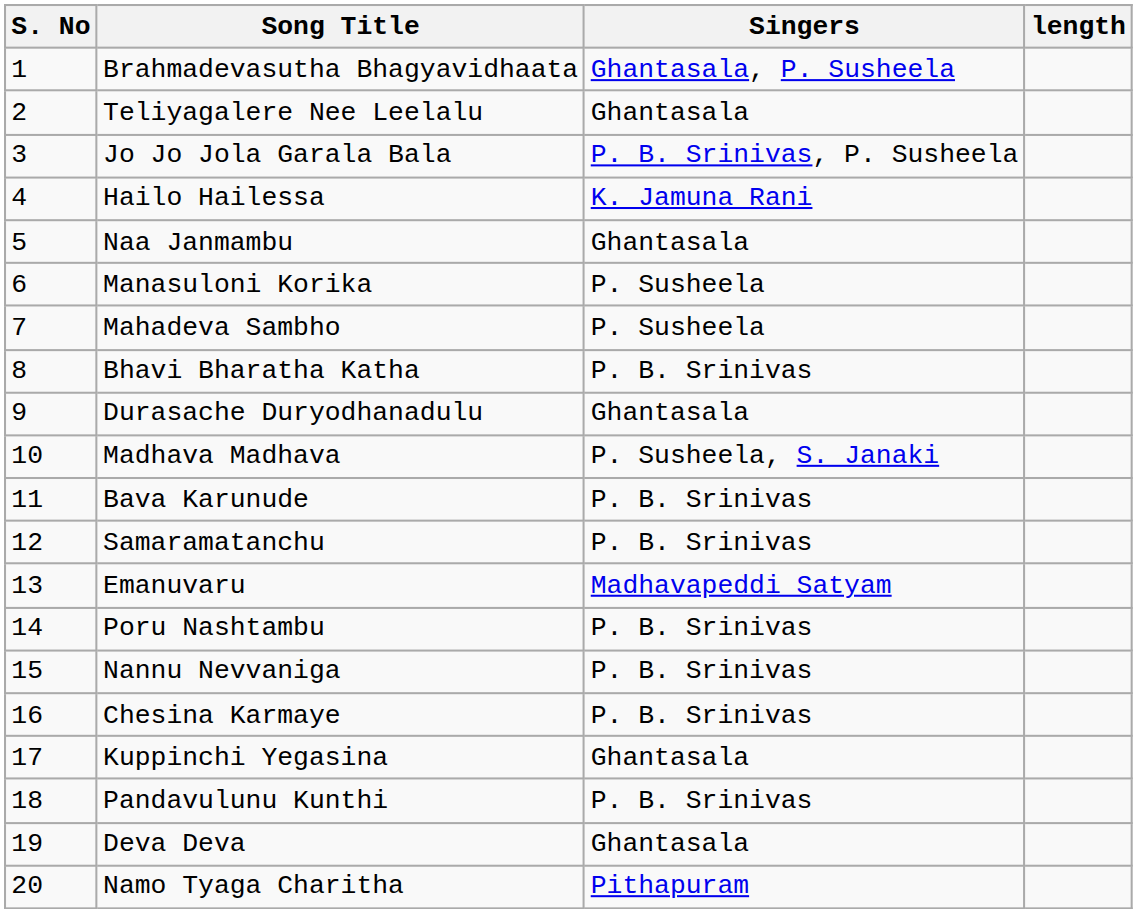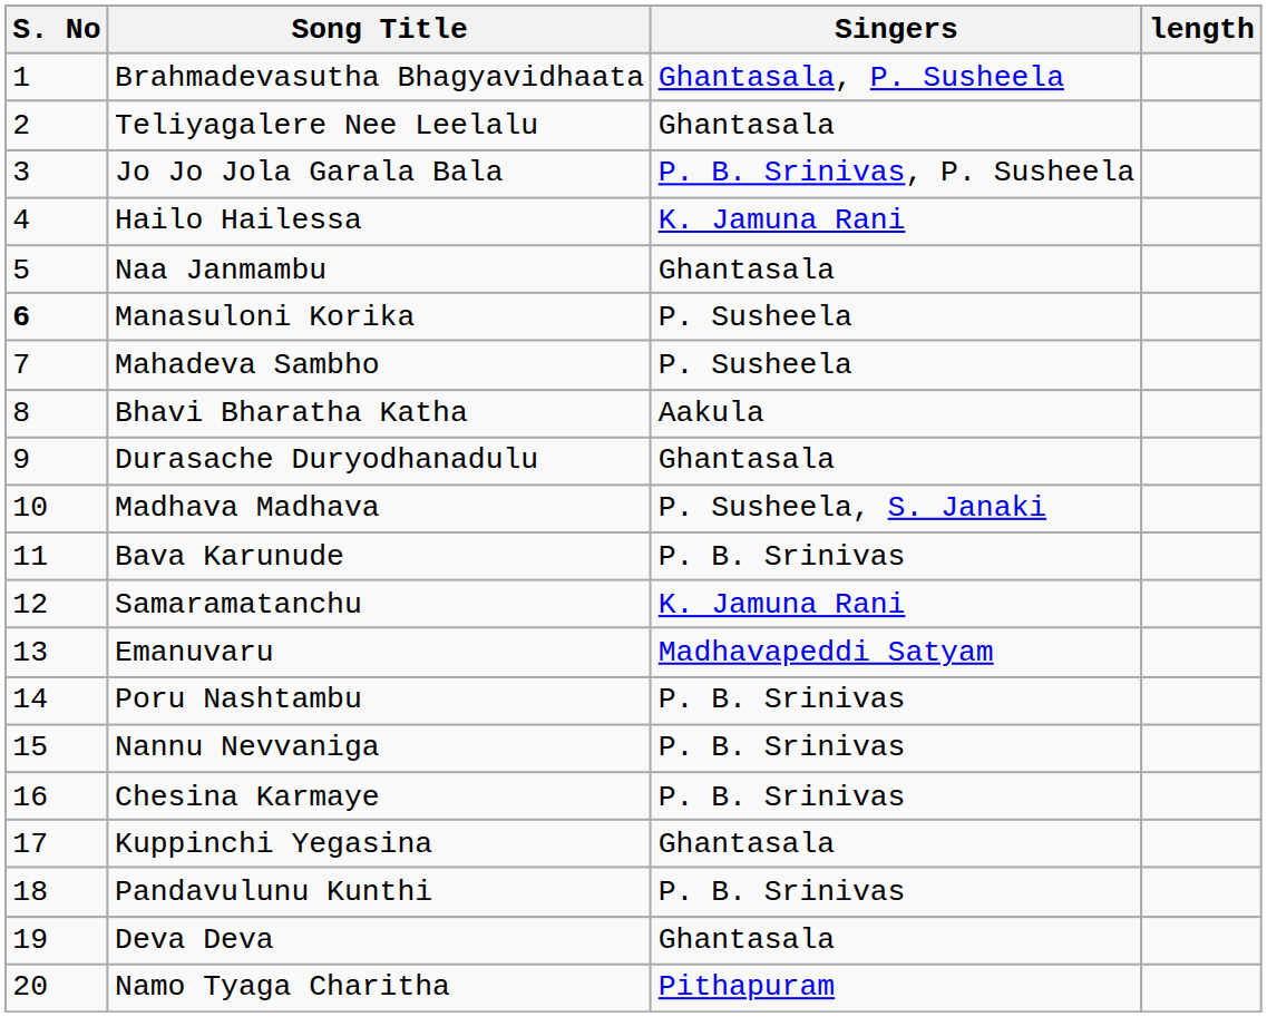 <table class="wikitable">
 <tr>
 <th>S. No</th>
 <th>Song Title</th>
 <th>Singers</th>
 <th>length</th>
 </tr>
 <tr>
 <td>1</td>
 <td>Brahmadevasutha Bhagyavidhaata</td>
 <td><a href='#'>Ghantasala</a>, <a href='#'>P. Susheela</a></td>
 <td></td>
 </tr>
 <tr>
 <td>2</td>
 <td>Teliyagalere Nee Leelalu</td>
 <td>Ghantasala</td>
 <td></td>
 </tr>
 <tr>
 <td>3</td>
 <td>Jo Jo Jola Garala Bala</td>
 <td><a href='#'>P. B. Srinivas</a>, P. Susheela</td>
 <td></td>
 </tr>
 <tr>
 <td>4</td>
 <td>Hailo Hailessa</td>
 <td><a href='#'>K. Jamuna Rani</a></td>
 <td></td>
 </tr>
 <tr>
 <td>5</td>
 <td>Naa Janmambu</td>
 <td>Ghantasala</td>
 <td></td>
 </tr>
 <tr>
-<td>6</td>
+<td><strong>6</strong></td>
 <td>Manasuloni Korika</td>
 <td>P. Susheela</td>
 <td></td>
 </tr>
 <tr>
 <td>7</td>
 <td>Mahadeva Sambho</td>
 <td>P. Susheela</td>
 <td></td>
 </tr>
 <tr>
 <td>8</td>
 <td>Bhavi Bharatha Katha</td>
-<td>P. B. Srinivas</td>
+<td>Aakula</td>
 <td></td>
 </tr>
 <tr>
 <td>9</td>
 <td>Durasache Duryodhanadulu</td>
 <td>Ghantasala</td>
 <td></td>
 </tr>
 <tr>
 <td>10</td>
 <td>Madhava Madhava</td>
 <td>P. Susheela, <a href='#'>S. Janaki</a></td>
 <td></td>
 </tr>
 <tr>
 <td>11</td>
 <td>Bava Karunude</td>
 <td>P. B. Srinivas</td>
 <td></td>
 </tr>
 <tr>
 <td>12</td>
 <td>Samaramatanchu</td>
-<td>P. B. Srinivas</td>
+<td><a href='#'>K. Jamuna Rani</a></td>
 <td></td>
 </tr>
 <tr>
 <td>13</td>
 <td>Emanuvaru</td>
 <td><a href='#'>Madhavapeddi Satyam</a></td>
 <td></td>
 </tr>
 <tr>
 <td>14</td>
 <td>Poru Nashtambu</td>
 <td>P. B. Srinivas</td>
 <td></td>
 </tr>
 <tr>
 <td>15</td>
 <td>Nannu Nevvaniga</td>
 <td>P. B. Srinivas</td>
 <td></td>
 </tr>
 <tr>
 <td>16</td>
 <td>Chesina Karmaye</td>
 <td>P. B. Srinivas</td>
 <td></td>
 </tr>
 <tr>
 <td>17</td>
 <td>Kuppinchi Yegasina</td>
 <td>Ghantasala</td>
 <td></td>
 </tr>
 <tr>
 <td>18</td>
 <td>Pandavulunu Kunthi</td>
 <td>P. B. Srinivas</td>
 <td></td>
 </tr>
 <tr>
 <td>19</td>
 <td>Deva Deva</td>
 <td>Ghantasala</td>
 <td></td>
 </tr>
 <tr>
 <td>20</td>
 <td>Namo Tyaga Charitha</td>
 <td><a href='#'>Pithapuram</a></td>
 <td></td>
 </tr>
 </table>
